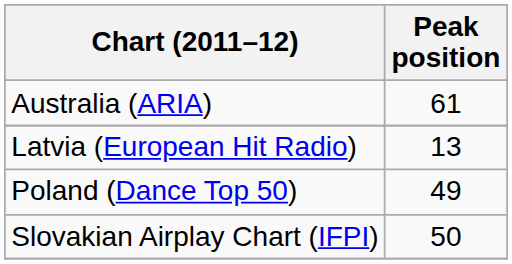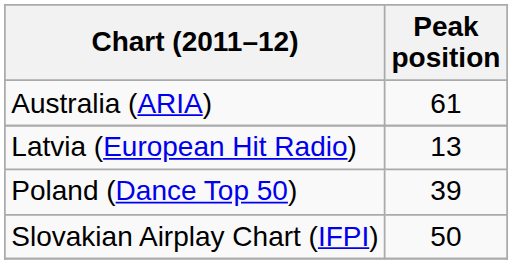 <table class="wikitable sortable">
 <tr>
 <th>Chart (2011–12)</th>
 <th>Peak<br>position</th>
 </tr>
 <tr>
 <td>Australia (<a href='#'>ARIA</a>)</td>
 <td style="text-align:center;">61</td>
 </tr>
 <tr>
 </tr>
 <tr>
 </tr>
 <tr>
 </tr>
 <tr>
 </tr>
 <tr>
 </tr>
 <tr>
 <td>Latvia (<a href='#'>European Hit Radio</a>)</td>
 <td style="text-align:center;">13</td>
 </tr>
 <tr>
 <td>Poland (<a href='#'>Dance Top 50</a>)</td>
-<td style="text-align:center;">49</td>
+<td style="text-align:center;">39</td>
 </tr>
 <tr>
 <td>Slovakian Airplay Chart (<a href='#'>IFPI</a>)</td>
 <td style="text-align:center;">50</td>
 </tr>
 <tr>
 </tr>
 <tr>
 </tr>
 <tr>
 </tr>
 <tr>
 </tr>
 <tr>
 </tr>
 <tr>
 </tr>
 </table>
